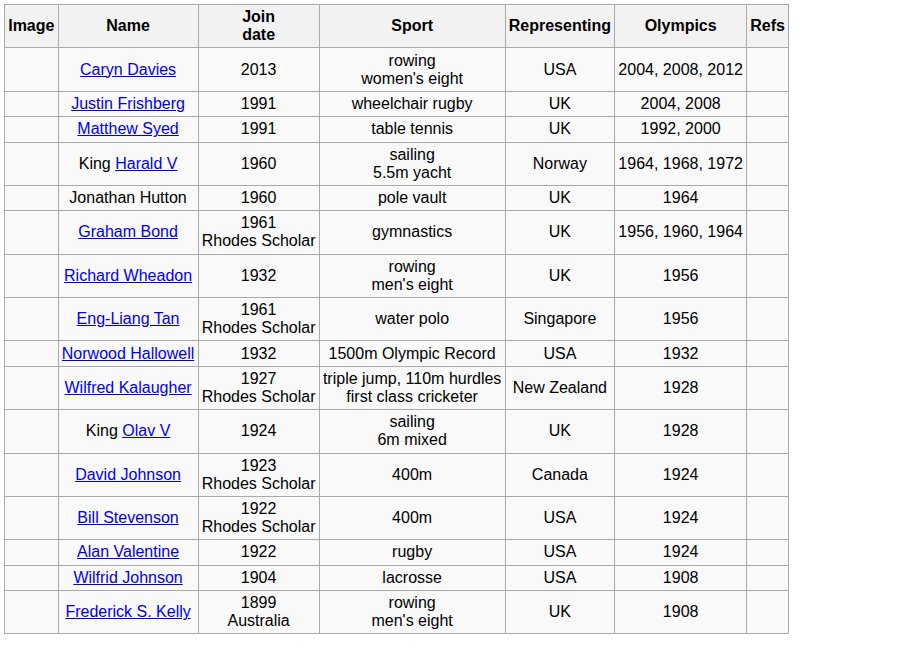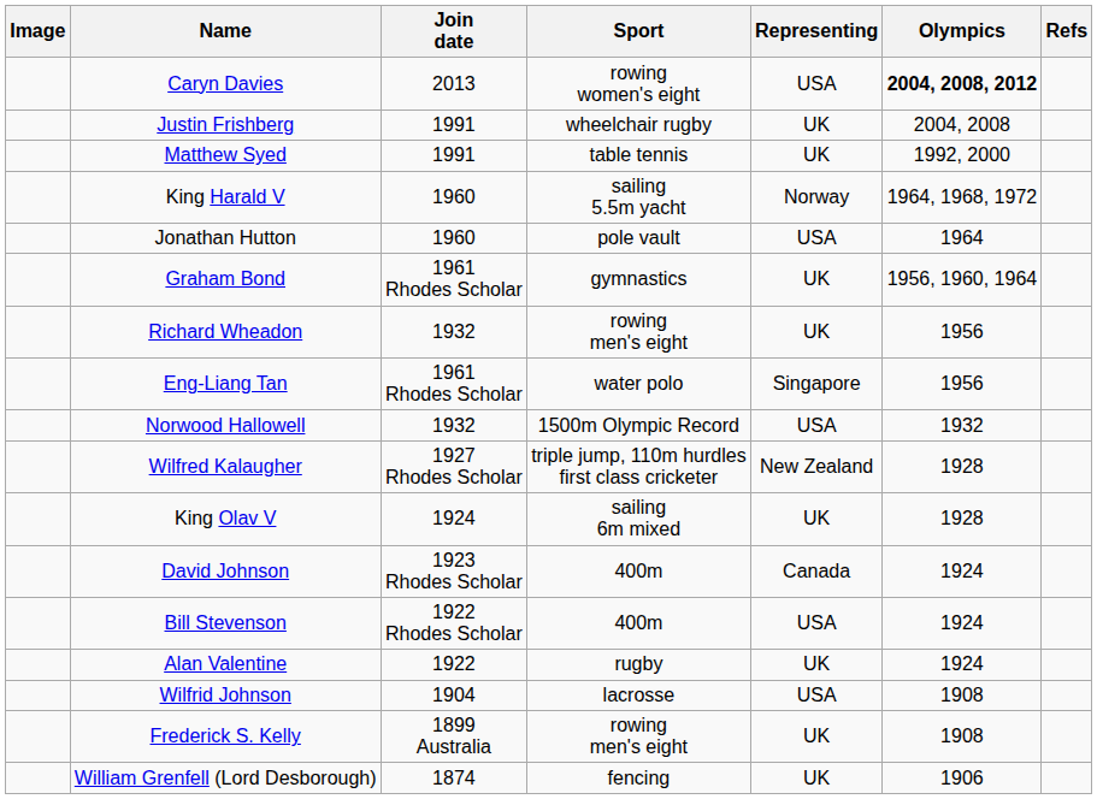 <table class="wikitable sortable" style="text-align:center; border:none;">
 <tr>
 <th class="unsortable">Image</th>
 <th>Name</th>
 <th>Join<br>date</th>
 <th>Sport</th>
 <th>Representing</th>
 <th>Olympics</th>
 <th>Refs</th>
 </tr>
 <tr>
 <td></td>
 <td><a href='#'>Caryn Davies</a></td>
 <td>2013</td>
 <td>rowing<br>women's eight</td>
 <td>USA</td>
-<td>2004, 2008, 2012</td>
+<td><strong>2004, 2008, 2012</strong></td>
 <td></td>
 </tr>
 <tr>
 <td></td>
 <td><a href='#'>Justin Frishberg</a></td>
 <td>1991</td>
 <td>wheelchair rugby</td>
 <td>UK</td>
 <td>2004, 2008</td>
 <td></td>
 </tr>
 <tr>
 <td></td>
 <td><a href='#'>Matthew Syed</a></td>
 <td>1991</td>
 <td>table tennis</td>
 <td>UK</td>
 <td>1992, 2000</td>
 <td></td>
 </tr>
 <tr>
 <td></td>
 <td>King <a href='#'>Harald V</a></td>
 <td>1960</td>
 <td>sailing<br>5.5m yacht</td>
 <td>Norway</td>
 <td>1964, 1968, 1972</td>
 <td></td>
 </tr>
 <tr>
 <td></td>
 <td>Jonathan Hutton</td>
 <td>1960</td>
 <td>pole vault</td>
-<td>UK</td>
+<td>USA</td>
 <td>1964</td>
 <td></td>
 </tr>
 <tr>
 <td></td>
 <td><a href='#'>Graham Bond</a></td>
 <td>1961<br>Rhodes Scholar</td>
 <td>gymnastics</td>
 <td>UK</td>
 <td>1956, 1960, 1964</td>
 <td></td>
 </tr>
 <tr>
 <td></td>
 <td><a href='#'>Richard Wheadon</a></td>
 <td>1932</td>
 <td>rowing<br>men's eight</td>
 <td>UK</td>
 <td>1956</td>
 <td></td>
 </tr>
 <tr>
 <td></td>
 <td><a href='#'>Eng-Liang Tan</a></td>
 <td>1961<br>Rhodes Scholar</td>
 <td>water polo</td>
 <td>Singapore</td>
 <td>1956</td>
 <td></td>
 </tr>
 <tr>
 <td></td>
 <td><a href='#'>Norwood Hallowell</a></td>
 <td>1932</td>
 <td>1500m Olympic Record</td>
 <td>USA</td>
 <td>1932</td>
 <td></td>
 </tr>
 <tr>
 <td></td>
 <td><a href='#'>Wilfred Kalaugher</a></td>
 <td>1927<br>Rhodes Scholar</td>
 <td>triple jump, 110m hurdles<br>first class cricketer</td>
 <td>New Zealand</td>
 <td>1928</td>
 <td></td>
 </tr>
 <tr>
 <td></td>
 <td>King <a href='#'>Olav V</a></td>
 <td>1924</td>
 <td>sailing <br>6m mixed</td>
 <td>UK</td>
 <td>1928</td>
 <td></td>
 </tr>
 <tr>
 <td></td>
 <td><a href='#'>David Johnson</a></td>
 <td>1923<br>Rhodes Scholar</td>
 <td>400m</td>
 <td>Canada</td>
 <td>1924</td>
 <td></td>
 </tr>
 <tr>
 <td></td>
 <td><a href='#'>Bill Stevenson</a></td>
 <td>1922<br>Rhodes Scholar</td>
 <td>400m</td>
 <td>USA</td>
 <td>1924</td>
 <td></td>
 </tr>
 <tr>
 <td></td>
 <td><a href='#'>Alan Valentine</a><br></td>
 <td>1922</td>
 <td>rugby</td>
-<td>USA</td>
+<td>UK</td>
 <td>1924</td>
 <td></td>
 </tr>
 <tr>
 <td></td>
 <td><a href='#'>Wilfrid Johnson</a></td>
 <td>1904</td>
 <td>lacrosse</td>
 <td>USA</td>
 <td>1908</td>
 <td></td>
 </tr>
 <tr>
 <td></td>
 <td><a href='#'>Frederick S. Kelly</a></td>
 <td>1899<br>Australia</td>
 <td>rowing<br>men's eight</td>
 <td>UK</td>
 <td>1908</td>
 <td></td>
 </tr>
+<tr>
+<td></td>
+<td><a href='#'> William Grenfell</a> (Lord Desborough)</td>
+<td>1874</td>
+<td>fencing</td>
+<td>UK<br></td>
+<td>1906</td>
+<td></td>
+</tr>
 </table>
